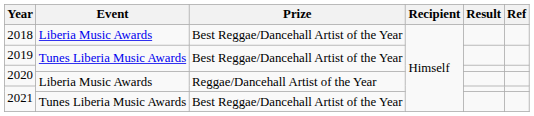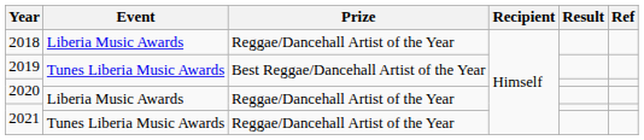 <table class ="wikitable">
 <tr>
 <th>Year</th>
 <th>Event</th>
 <th>Prize</th>
 <th>Recipient</th>
 <th>Result</th>
 <th>Ref</th>
 </tr>
 <tr>
 <td>2018</td>
 <td><a href='#'>Liberia Music Awards</a></td>
-<td>Best Reggae/Dancehall Artist of the Year</td>
+<td>Reggae/Dancehall Artist of the Year</td>
 <td rowspan="6">Himself</td>
 <td></td>
 <td></td>
 </tr>
 <tr>
 <td>2019</td>
 <td rowspan="2"><a href='#'>Tunes Liberia Music Awards</a></td>
 <td rowspan="2">Best Reggae/Dancehall Artist of the Year</td>
 <td></td>
 <td></td>
 </tr>
 <tr>
 <td rowspan="2">2020</td>
 <td></td>
 <td></td>
 </tr>
 <tr>
 <td rowspan="2">Liberia Music Awards</td>
 <td rowspan="2">Reggae/Dancehall Artist of the Year</td>
 <td></td>
 <td></td>
 </tr>
 <tr>
 <td rowspan="2">2021</td>
 <td></td>
 <td></td>
 </tr>
 <tr>
 <td>Tunes Liberia Music Awards</td>
-<td>Best Reggae/Dancehall Artist of the Year</td>
+<td>Reggae/Dancehall Artist of the Year</td>
 <td></td>
 <td></td>
 </tr>
 </table>
